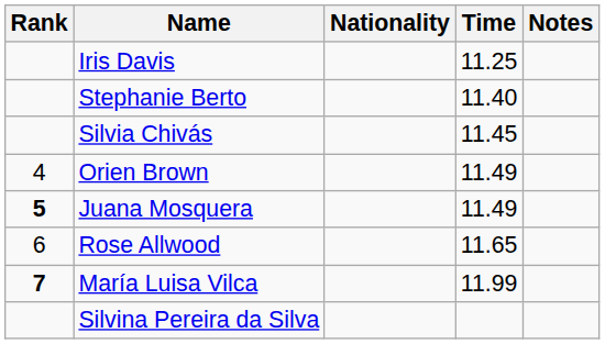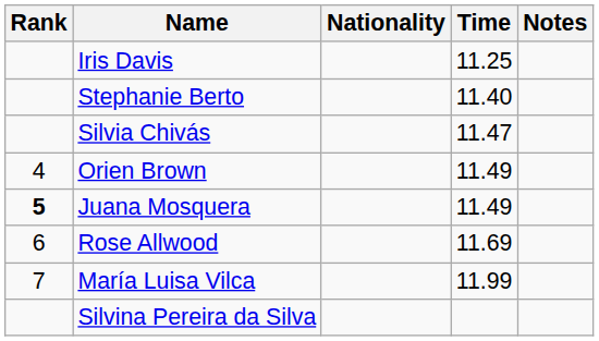 <table class="wikitable sortable" style="text-align:center">
 <tr>
 <th>Rank</th>
 <th>Name</th>
 <th>Nationality</th>
 <th>Time</th>
 <th>Notes</th>
 </tr>
 <tr>
 <td></td>
 <td align=left><a href='#'>Iris Davis</a></td>
 <td align=left></td>
 <td>11.25</td>
 <td></td>
 </tr>
 <tr>
 <td></td>
 <td align=left><a href='#'>Stephanie Berto</a></td>
 <td align=left></td>
 <td>11.40</td>
 <td></td>
 </tr>
 <tr>
 <td></td>
 <td align=left><a href='#'>Silvia Chivás</a></td>
 <td align=left></td>
-<td>11.45</td>
+<td>11.47</td>
 <td></td>
 </tr>
 <tr>
 <td>4</td>
 <td align=left><a href='#'>Orien Brown</a></td>
 <td align=left></td>
 <td>11.49</td>
 <td></td>
 </tr>
 <tr>
 <td><strong>5</strong></td>
 <td align=left><a href='#'>Juana Mosquera</a></td>
 <td align=left></td>
 <td>11.49</td>
 <td></td>
 </tr>
 <tr>
 <td>6</td>
 <td align=left><a href='#'>Rose Allwood</a></td>
 <td align=left></td>
-<td>11.65</td>
+<td>11.69</td>
 <td></td>
 </tr>
 <tr>
-<td><strong>7</strong></td>
+<td>7</td>
 <td align=left><a href='#'>María Luisa Vilca</a></td>
 <td align=left></td>
 <td>11.99</td>
 <td></td>
 </tr>
 <tr>
 <td></td>
 <td align=left><a href='#'>Silvina Pereira da Silva</a></td>
 <td align=left></td>
 <td></td>
 <td></td>
 </tr>
 </table>
